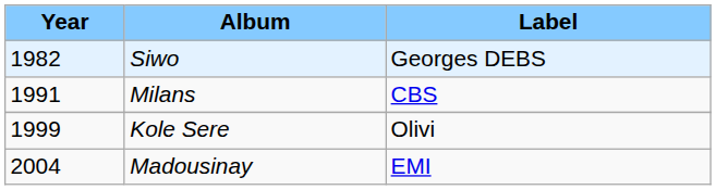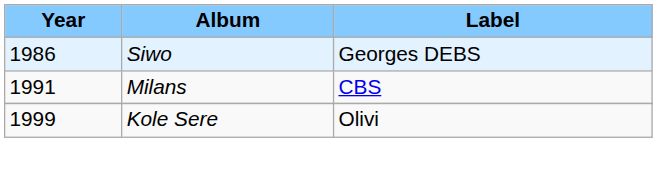 <table class="wikitable" width=80%>
 <tr>
 <th style="background-color: #85CAFF"><span>Year</span></th>
 <th style="background-color: #85CAFF"><span>Album</span></th>
 <th style="background-color: #85CAFF"><span>Label</span></th>
 </tr>
 <tr style="background-color: #E3F2FF" |>
-<td>1982</td>
+<td>1986</td>
 <td><em>Siwo</em></td>
 <td>Georges DEBS</td>
 </tr>
 <tr>
 <td>1991</td>
 <td><em>Milans</em></td>
 <td><a href='#'>CBS</a></td>
 </tr>
 <tr style="background-color: #E3F2FF" |>
 </tr>
 <tr>
 <td>1999</td>
 <td><em>Kole Sere</em></td>
 <td>Olivi</td>
 </tr>
-<tr>
-<td>2004</td>
-<td><em>Madousinay</em></td>
-<td><a href='#'>EMI</a></td>
-</tr>
 </table>
